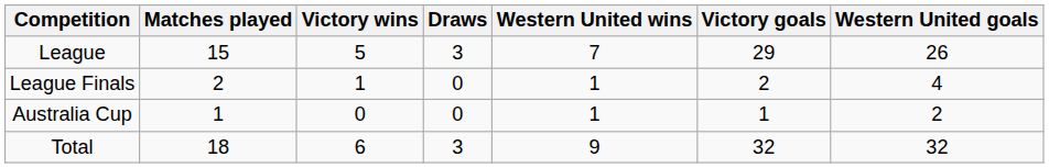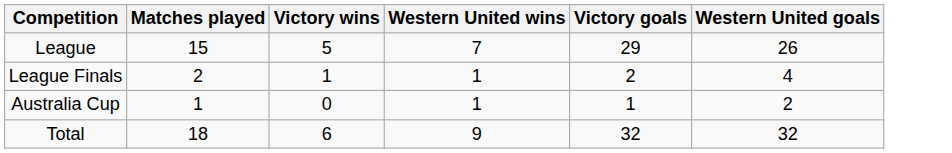 <table class="wikitable" style="text-align: center;">
 <tr>
 <th>Competition</th>
 <th>Matches played</th>
 <th>Victory wins</th>
-<th>Draws</th>
 <th>Western United wins</th>
 <th>Victory goals</th>
 <th>Western United goals</th>
 </tr>
 <tr>
 <td>League</td>
 <td>15</td>
 <td>5</td>
-<td>3</td>
 <td>7</td>
 <td>29</td>
 <td>26</td>
 </tr>
 <tr>
 <td>League Finals</td>
 <td>2</td>
 <td>1</td>
-<td>0</td>
 <td>1</td>
 <td>2</td>
 <td>4</td>
 </tr>
 <tr>
 <td>Australia Cup</td>
 <td>1</td>
-<td>0</td>
 <td>0</td>
 <td>1</td>
 <td>1</td>
 <td>2</td>
 </tr>
 <tr>
 <td>Total</td>
 <td>18</td>
 <td>6</td>
-<td>3</td>
 <td>9</td>
 <td>32</td>
 <td>32</td>
 </tr>
 </table>
